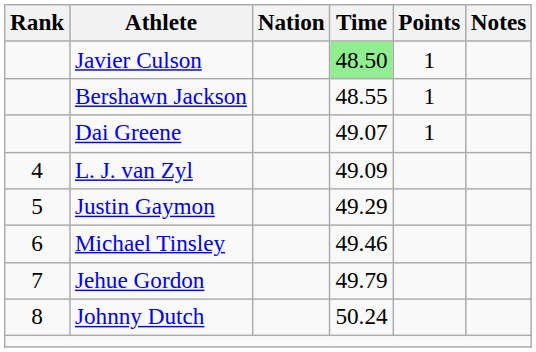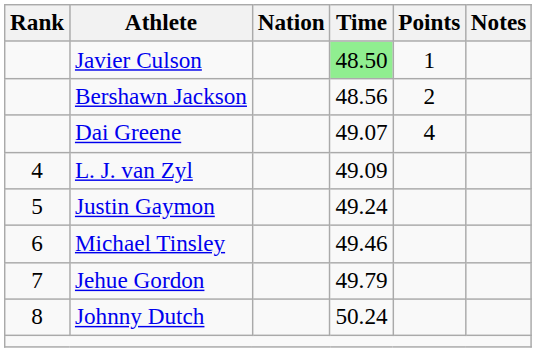 <table class="wikitable mw-datatable sortable" style="text-align:center;">
 <tr>
 <th>Rank</th>
 <th>Athlete</th>
 <th>Nation</th>
 <th>Time</th>
 <th>Points</th>
 <th>Notes</th>
 </tr>
 <tr>
 <td></td>
 <td align=left><a href='#'>Javier Culson</a></td>
 <td align=left></td>
 <td style="background: lightgreen;">48.50</td>
 <td>1</td>
 <td></td>
 </tr>
 <tr>
 <td></td>
 <td align=left><a href='#'>Bershawn Jackson</a></td>
 <td align=left></td>
-<td>48.55</td>
-<td>1</td>
+<td>48.56</td>
+<td>2</td>
 <td></td>
 </tr>
 <tr>
 <td></td>
 <td align=left><a href='#'>Dai Greene</a></td>
 <td align=left></td>
 <td>49.07</td>
-<td>1</td>
+<td>4</td>
 <td></td>
 </tr>
 <tr>
 <td>4</td>
 <td align=left><a href='#'>L. J. van Zyl</a></td>
 <td align=left></td>
 <td>49.09</td>
 <td></td>
 <td></td>
 </tr>
 <tr>
 <td>5</td>
 <td align=left><a href='#'>Justin Gaymon</a></td>
 <td align=left></td>
-<td>49.29</td>
+<td>49.24</td>
 <td></td>
 <td></td>
 </tr>
 <tr>
 <td>6</td>
 <td align=left><a href='#'>Michael Tinsley</a></td>
 <td align=left></td>
 <td>49.46</td>
 <td></td>
 <td></td>
 </tr>
 <tr>
 <td>7</td>
 <td align=left><a href='#'>Jehue Gordon</a></td>
 <td align=left></td>
 <td>49.79</td>
 <td></td>
 <td></td>
 </tr>
 <tr>
 <td>8</td>
 <td align=left><a href='#'>Johnny Dutch</a></td>
 <td align=left></td>
 <td>50.24</td>
 <td></td>
 <td></td>
 </tr>
 <tr class="sortbottom">
 <td colspan=6></td>
 </tr>
 </table>
